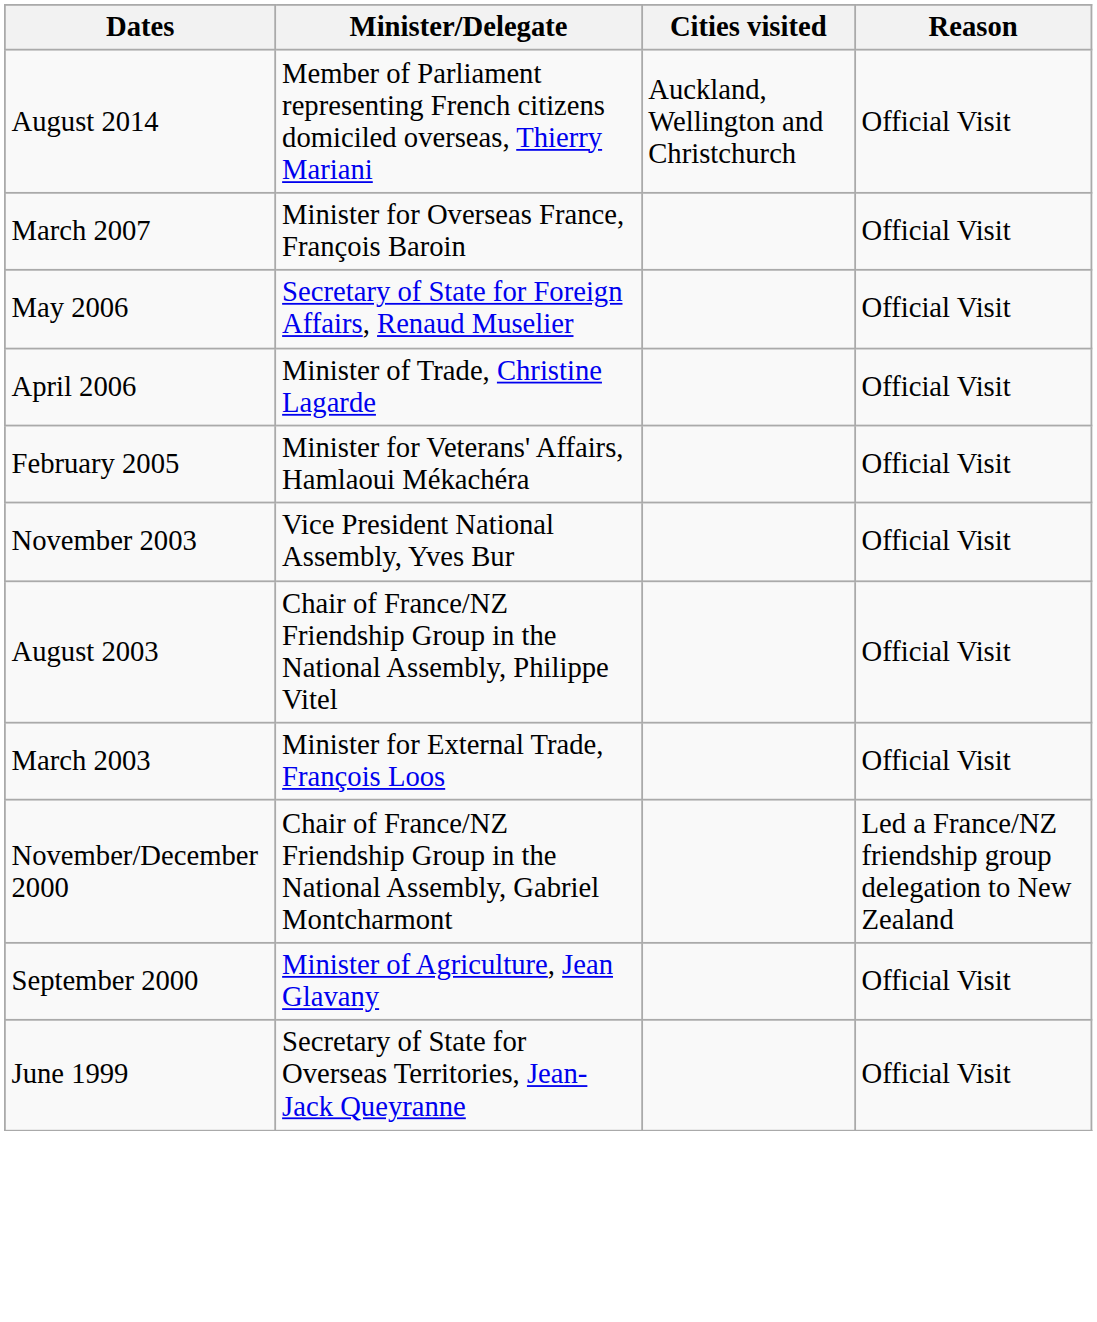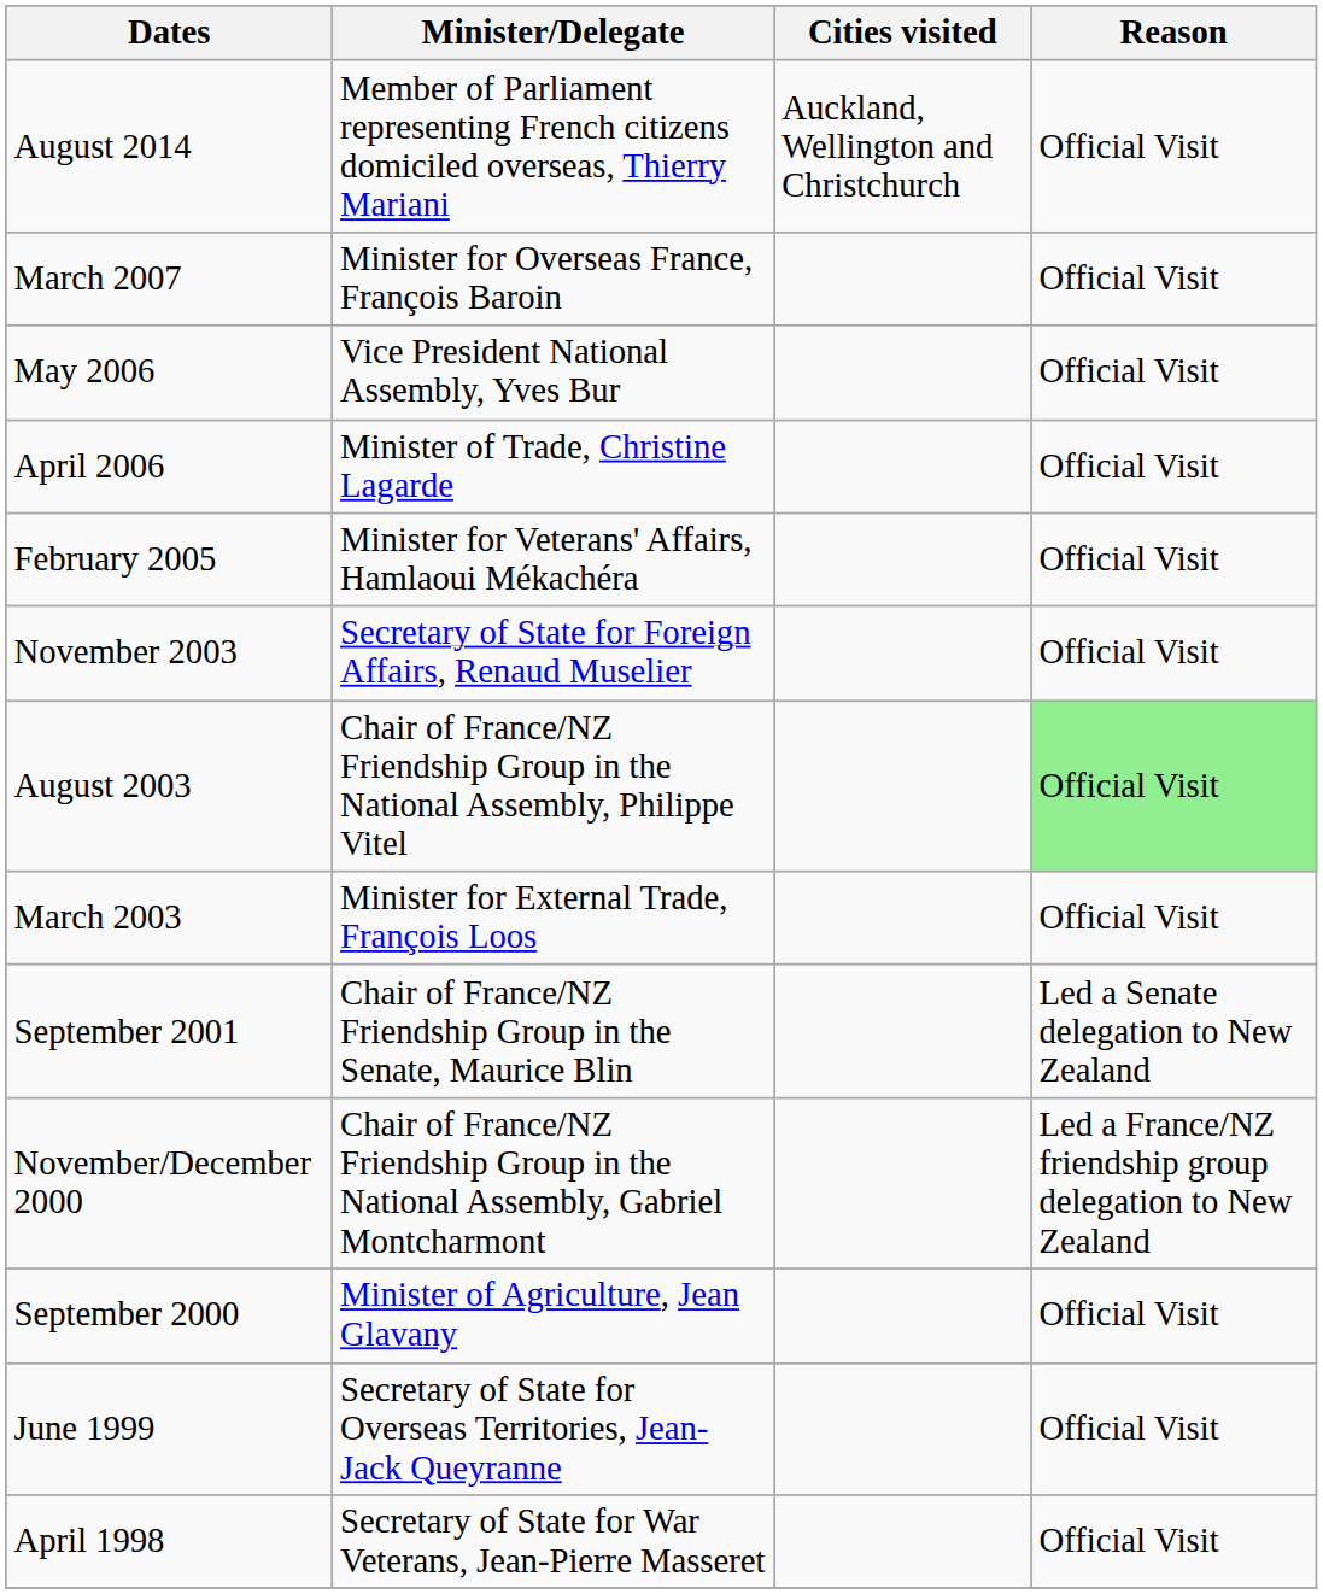 <table class=wikitable>
 <tr>
 <th>Dates</th>
 <th>Minister/Delegate</th>
 <th>Cities visited</th>
 <th>Reason</th>
 </tr>
 <tr>
 <td>August 2014</td>
 <td>Member of Parliament representing French citizens domiciled overseas, <a href='#'>Thierry Mariani</a></td>
 <td>Auckland, Wellington and Christchurch</td>
 <td>Official Visit</td>
 </tr>
 <tr>
 <td>March 2007</td>
 <td>Minister for Overseas France, François Baroin</td>
 <td></td>
 <td>Official Visit</td>
 </tr>
 <tr>
 <td>May 2006</td>
-<td><a href='#'>Secretary of State for Foreign Affairs</a>, <a href='#'>Renaud Muselier</a></td>
+<td>Vice President National Assembly, Yves Bur</td>
 <td></td>
 <td>Official Visit</td>
 </tr>
 <tr>
 <td>April 2006</td>
 <td>Minister of Trade, <a href='#'>Christine Lagarde</a></td>
 <td></td>
 <td>Official Visit</td>
 </tr>
 <tr>
 <td>February 2005</td>
 <td>Minister for Veterans' Affairs, Hamlaoui Mékachéra</td>
 <td></td>
 <td>Official Visit</td>
 </tr>
 <tr>
 <td>November 2003</td>
-<td>Vice President National Assembly, Yves Bur</td>
+<td><a href='#'>Secretary of State for Foreign Affairs</a>, <a href='#'>Renaud Muselier</a></td>
 <td></td>
 <td>Official Visit</td>
 </tr>
 <tr>
 <td>August 2003</td>
 <td>Chair of France/NZ Friendship Group in the National Assembly, Philippe Vitel</td>
 <td></td>
-<td>Official Visit</td>
+<td style="background: lightgreen;">Official Visit</td>
 </tr>
 <tr>
 <td>March 2003</td>
 <td>Minister for External Trade, <a href='#'>François Loos</a></td>
 <td></td>
 <td>Official Visit</td>
+</tr>
+<tr>
+<td>September 2001</td>
+<td>Chair of France/NZ Friendship Group in the Senate, Maurice Blin</td>
+<td></td>
+<td>Led a Senate delegation to New Zealand</td>
 </tr>
 <tr>
 <td>November/December 2000</td>
 <td>Chair of France/NZ Friendship Group in the National Assembly, Gabriel Montcharmont</td>
 <td></td>
 <td>Led a France/NZ friendship group delegation to New Zealand</td>
 </tr>
 <tr>
 <td>September 2000</td>
 <td><a href='#'>Minister of Agriculture</a>, <a href='#'>Jean Glavany</a></td>
 <td></td>
 <td>Official Visit</td>
 </tr>
 <tr>
 <td>June 1999</td>
 <td>Secretary of State for Overseas Territories, <a href='#'>Jean-Jack Queyranne</a></td>
 <td></td>
 <td>Official Visit</td>
 </tr>
 <tr>
+<td>April 1998</td>
+<td>Secretary of State for War Veterans, Jean-Pierre Masseret</td>
+<td></td>
+<td>Official Visit</td>
+</tr>
+<tr>
 </tr>
 </table>
